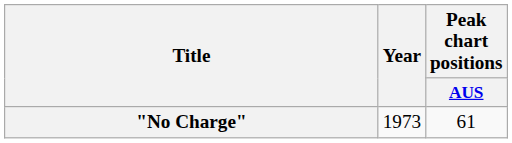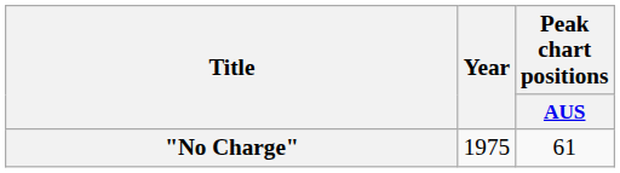 <table class="wikitable plainrowheaders" style="text-align:center;" border="1">
 <tr>
 <th scope="col" rowspan="2" style="width:19em;">Title</th>
 <th scope="col" rowspan="2" style="width:1em;">Year</th>
 <th scope="col" colspan="1">Peak chart positions</th>
 </tr>
 <tr>
 <th scope="col" style="width:3em;font-size:90%;"><a href='#'>AUS</a><br></th>
 </tr>
 <tr>
 <th scope="row">"No Charge"</th>
-<td>1973</td>
+<td>1975</td>
 <td>61</td>
 </tr>
 </table>
